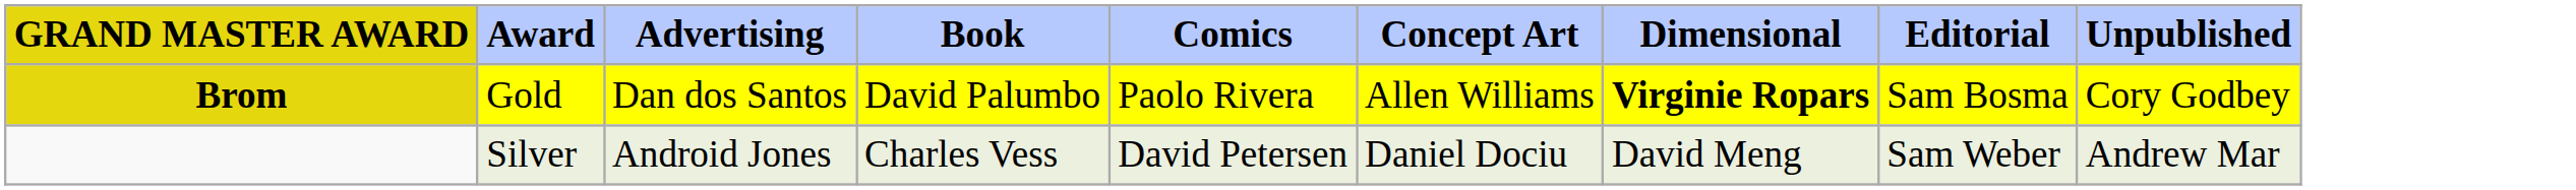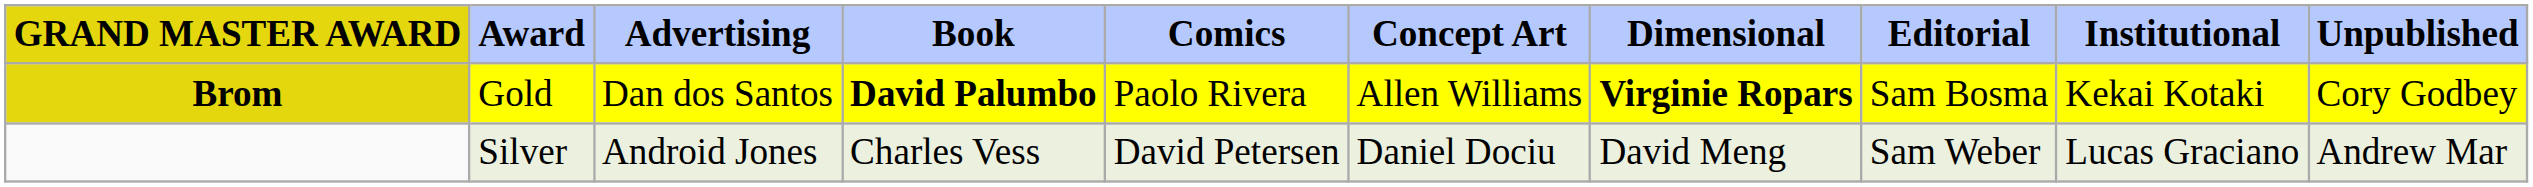 <table class="wikitable">
 <tr>
 <th style="background:#e5d70e">GRAND MASTER AWARD</th>
 <th style="background:#b6c9ff">Award</th>
 <th style="background:#b6c9ff">Advertising</th>
 <th style="background:#b6c9ff">Book</th>
 <th style="background:#b6c9ff">Comics</th>
 <th style="background:#b6c9ff">Concept Art</th>
 <th style="background:#b6c9ff">Dimensional</th>
 <th style="background:#b6c9ff">Editorial</th>
+<th style="background:#b6c9ff">Institutional</th>
 <th style="background:#b6c9ff">Unpublished</th>
 </tr>
 <tr>
 <td style="background:#e5d70e" align="center"><strong>Brom</strong></td>
 <td style="background:#ffff00">Gold</td>
 <td style="background:#ffff00">Dan dos Santos</td>
-<td style="background:#ffff00">David Palumbo</td>
+<td style="background:#ffff00"><strong>David Palumbo</strong></td>
 <td style="background:#ffff00">Paolo Rivera</td>
 <td style="background:#ffff00">Allen Williams</td>
 <td style="background:#ffff00"><strong>Virginie Ropars</strong></td>
 <td style="background:#ffff00">Sam Bosma</td>
+<td style="background:#ffff00">Kekai Kotaki</td>
 <td style="background:#ffff00">Cory Godbey</td>
 </tr>
 <tr>
 <td></td>
 <td style="background:#ecf0df">Silver</td>
 <td style="background:#ecf0df">Android Jones</td>
 <td style="background:#ecf0df">Charles Vess</td>
 <td style="background:#ecf0df">David Petersen</td>
 <td style="background:#ecf0df">Daniel Dociu</td>
 <td style="background:#ecf0df">David Meng</td>
 <td style="background:#ecf0df">Sam Weber</td>
+<td style="background:#ecf0df">Lucas Graciano</td>
 <td style="background:#ecf0df">Andrew Mar</td>
 </tr>
 </table>
